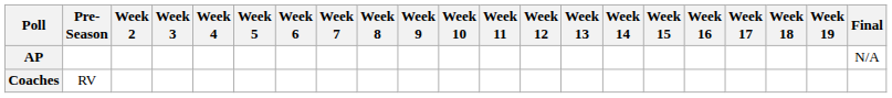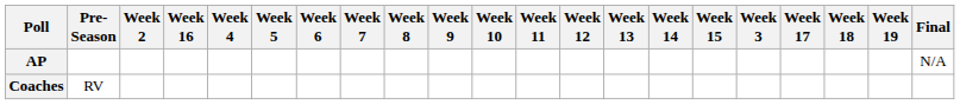 <table class="wikitable" style="white-space:nowrap;font-size:90%">
 <tr>
 <th>Poll</th>
 <th>Pre-<br>Season</th>
 <th>Week<br>2</th>
-<th>Week<br>3</th>
+<th>Week<br>16</th>
 <th>Week<br>4</th>
 <th>Week<br>5</th>
 <th>Week<br>6</th>
 <th>Week<br>7</th>
 <th>Week<br>8</th>
 <th>Week<br>9</th>
 <th>Week<br>10</th>
 <th>Week<br>11</th>
 <th>Week<br>12</th>
 <th>Week<br>13</th>
 <th>Week<br>14</th>
 <th>Week<br>15</th>
-<th>Week<br>16</th>
+<th>Week<br>3</th>
 <th>Week<br>17</th>
 <th>Week<br>18</th>
 <th>Week<br>19</th>
 <th>Final</th>
 </tr>
 <tr style="text-align:center;">
 <th>AP</th>
 <td style="background:#fff;"></td>
 <td style="background:#fff;"></td>
 <td style="background:#fff;"></td>
 <td style="background:#fff;"></td>
 <td style="background:#fff;"></td>
 <td style="background:#fff;"></td>
 <td style="background:#fff;"></td>
 <td style="background:#fff;"></td>
 <td style="background:#fff;"></td>
 <td style="background:#fff;"></td>
 <td style="background:#fff;"></td>
 <td style="background:#fff;"></td>
 <td style="background:#fff;"></td>
 <td style="background:#fff;"></td>
 <td style="background:#fff;"></td>
 <td style="background:#fff;"></td>
 <td style="background:#fff;"></td>
 <td style="background:#fff;"></td>
 <td style="background:#fff;"></td>
 <td style="background:#fff;">N/A</td>
 </tr>
 <tr style="text-align:center;">
 <th>Coaches</th>
 <td style="background:#fff;">RV</td>
 <td style="background:#fff;"></td>
 <td style="background:#fff;"></td>
 <td style="background:#fff;"></td>
 <td style="background:#fff;"></td>
 <td style="background:#fff;"></td>
 <td style="background:#fff;"></td>
 <td style="background:#fff;"></td>
 <td style="background:#fff;"></td>
 <td style="background:#fff;"></td>
 <td style="background:#fff;"></td>
 <td style="background:#fff;"></td>
 <td style="background:#fff;"></td>
 <td style="background:#fff;"></td>
 <td style="background:#fff;"></td>
 <td style="background:#fff;"></td>
 <td style="background:#fff;"></td>
 <td style="background:#fff;"></td>
 <td style="background:#fff;"></td>
 <td style="background:#fff;"></td>
 </tr>
 </table>
